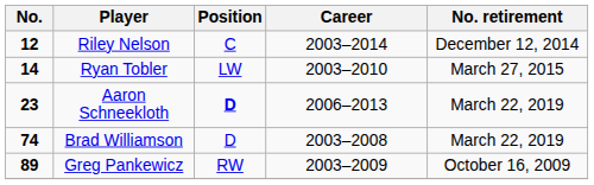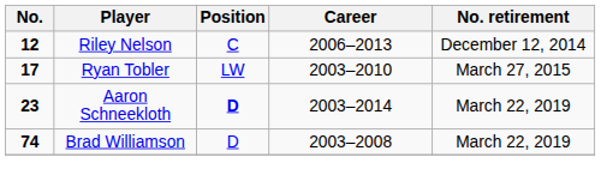 <table class="wikitable sortable" style="text-align:center">
 <tr>
 <th width=40px>No.</th>
 <th width=130px>Player</th>
 <th width=40px>Position</th>
 <th width=150px>Career</th>
 <th width=150px>No. retirement</th>
 </tr>
 <tr>
 <td><strong>12</strong></td>
 <td><a href='#'>Riley Nelson</a></td>
 <td><a href='#'>C</a></td>
-<td>2003–2014</td>
+<td>2006–2013</td>
 <td>December 12, 2014</td>
 </tr>
 <tr>
-<td><strong>14</strong></td>
+<td><strong>17</strong></td>
 <td><a href='#'>Ryan Tobler</a></td>
 <td><a href='#'>LW</a></td>
 <td>2003–2010</td>
 <td>March 27, 2015</td>
 </tr>
 <tr>
 <td><strong>23</strong></td>
 <td><a href='#'>Aaron Schneekloth</a></td>
 <td><strong><a href='#'>D</a></strong></td>
-<td>2006–2013</td>
+<td>2003–2014</td>
 <td>March 22, 2019</td>
 </tr>
 <tr>
 <td><strong>74</strong></td>
 <td><a href='#'>Brad Williamson</a></td>
 <td><a href='#'>D</a></td>
 <td>2003–2008</td>
 <td>March 22, 2019</td>
 </tr>
 <tr>
-<td><strong>89</strong></td>
-<td><a href='#'>Greg Pankewicz</a></td>
-<td><a href='#'>RW</a></td>
-<td>2003–2009</td>
-<td>October 16, 2009</td>
-</tr>
-<tr>
 </tr>
 </table>
